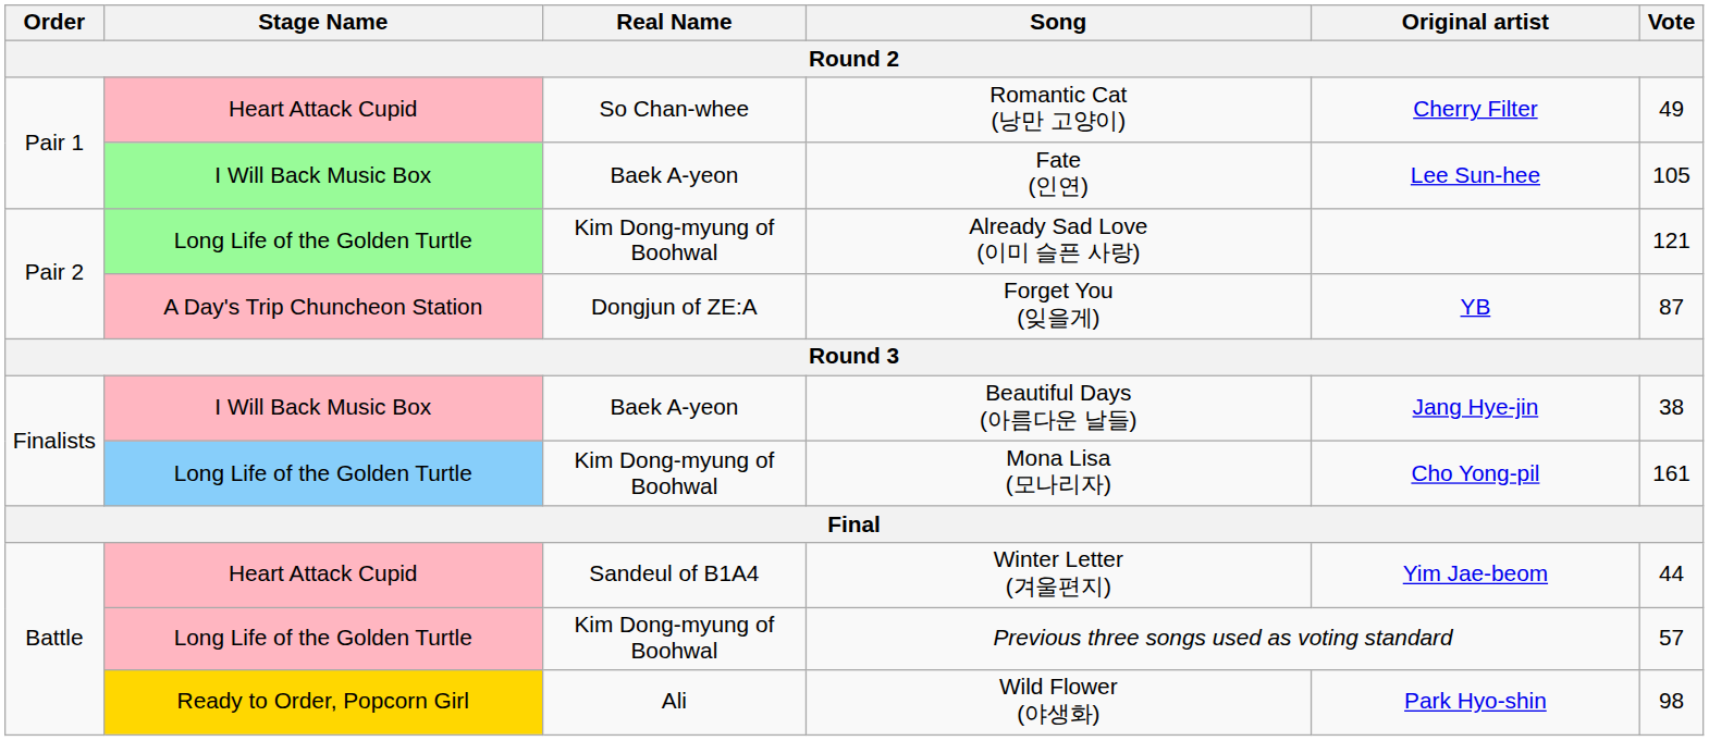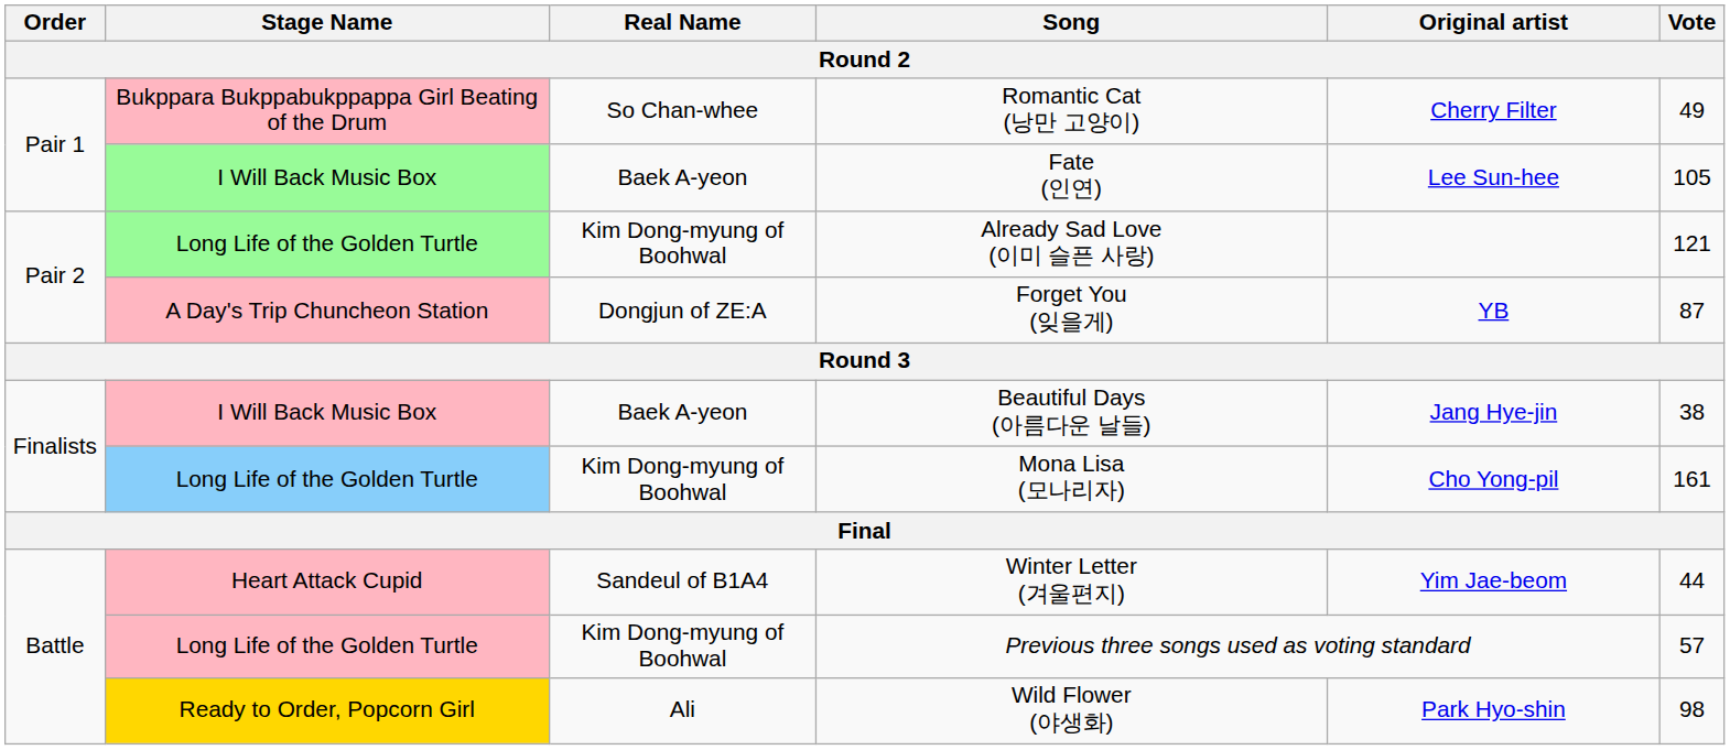 <table class="wikitable" style="text-align:center; width:95%;">
 <tr>
 <th style="width:1%;">Order</th>
 <th style="width:20%;">Stage Name</th>
 <th style="width:12%;">Real Name</th>
 <th style="width:23%;">Song</th>
 <th style="width:15%;">Original artist</th>
 <th style="width:1%;">Vote</th>
 </tr>
 <tr>
 <th colspan=6>Round 2</th>
 </tr>
 <tr>
 <td rowspan=2>Pair 1</td>
-<td bgcolor="lightpink">Heart Attack Cupid</td>
+<td bgcolor="lightpink">Bukppara Bukppabukppappa Girl Beating of the Drum</td>
 <td>So Chan-whee</td>
 <td>Romantic Cat<br>(낭만 고양이)</td>
 <td><a href='#'>Cherry Filter</a></td>
 <td>49</td>
 </tr>
 <tr>
 <td bgcolor="palegreen">I Will Back Music Box</td>
 <td>Baek A-yeon</td>
 <td>Fate<br>(인연)</td>
 <td><a href='#'>Lee Sun-hee</a></td>
 <td>105</td>
 </tr>
 <tr>
 <td rowspan=2>Pair 2</td>
 <td bgcolor="palegreen">Long Life of the Golden Turtle</td>
 <td>Kim Dong-myung of Boohwal</td>
 <td>Already Sad Love<br>(이미 슬픈 사랑)</td>
 <td></td>
 <td>121</td>
 </tr>
 <tr>
 <td bgcolor="lightpink">A Day's Trip Chuncheon Station</td>
 <td>Dongjun of ZE:A</td>
 <td>Forget You<br>(잊을게)</td>
 <td><a href='#'>YB</a></td>
 <td>87</td>
 </tr>
 <tr>
 <th colspan=6>Round 3</th>
 </tr>
 <tr>
 <td rowspan=2>Finalists</td>
 <td bgcolor="lightpink">I Will Back Music Box</td>
 <td>Baek A-yeon</td>
 <td>Beautiful Days<br>(아름다운 날들)</td>
 <td><a href='#'>Jang Hye-jin</a></td>
 <td>38</td>
 </tr>
 <tr>
 <td bgcolor="lightskyblue">Long Life of the Golden Turtle</td>
 <td>Kim Dong-myung of Boohwal</td>
 <td>Mona Lisa<br>(모나리자)</td>
 <td><a href='#'>Cho Yong-pil</a></td>
 <td>161</td>
 </tr>
 <tr>
 <th colspan=6>Final</th>
 </tr>
 <tr>
 <td rowspan=3>Battle</td>
 <td bgcolor="lightpink">Heart Attack Cupid</td>
 <td>Sandeul of B1A4</td>
 <td>Winter Letter<br>(겨울편지)</td>
 <td><a href='#'>Yim Jae-beom</a></td>
 <td>44</td>
 </tr>
 <tr>
 <td bgcolor="lightpink">Long Life of the Golden Turtle</td>
 <td>Kim Dong-myung of Boohwal</td>
 <td colspan=2><em>Previous three songs used as voting standard</em></td>
 <td>57</td>
 </tr>
 <tr>
 <td bgcolor="gold">Ready to Order, Popcorn Girl</td>
 <td>Ali</td>
 <td>Wild Flower<br>(야생화)</td>
 <td><a href='#'>Park Hyo-shin</a></td>
 <td>98</td>
 </tr>
 </table>
